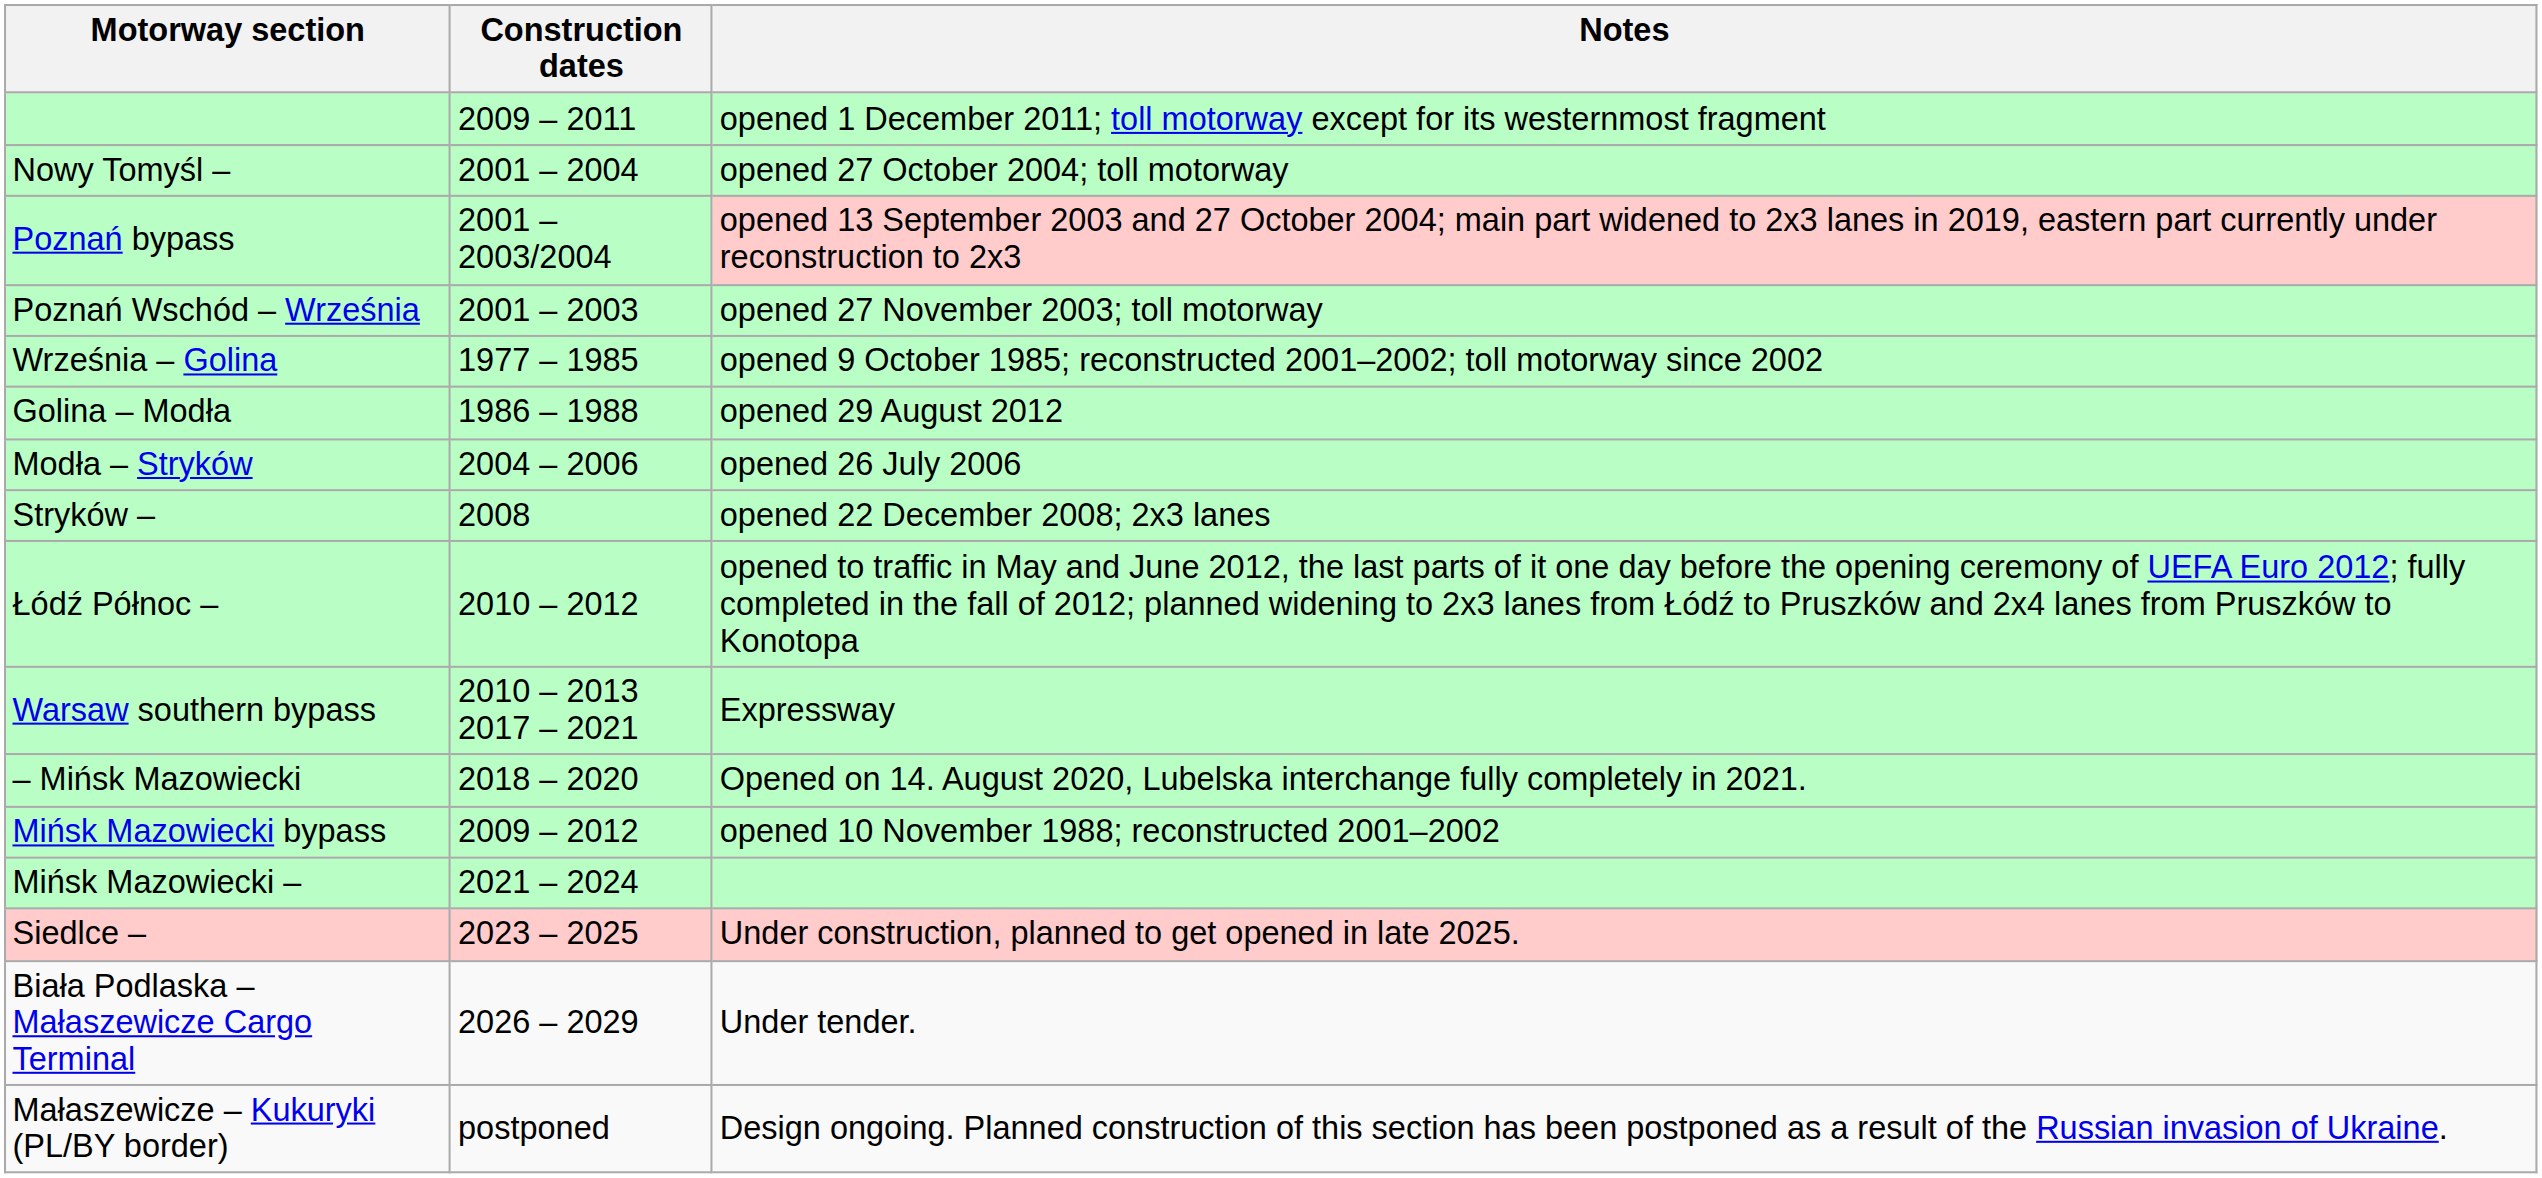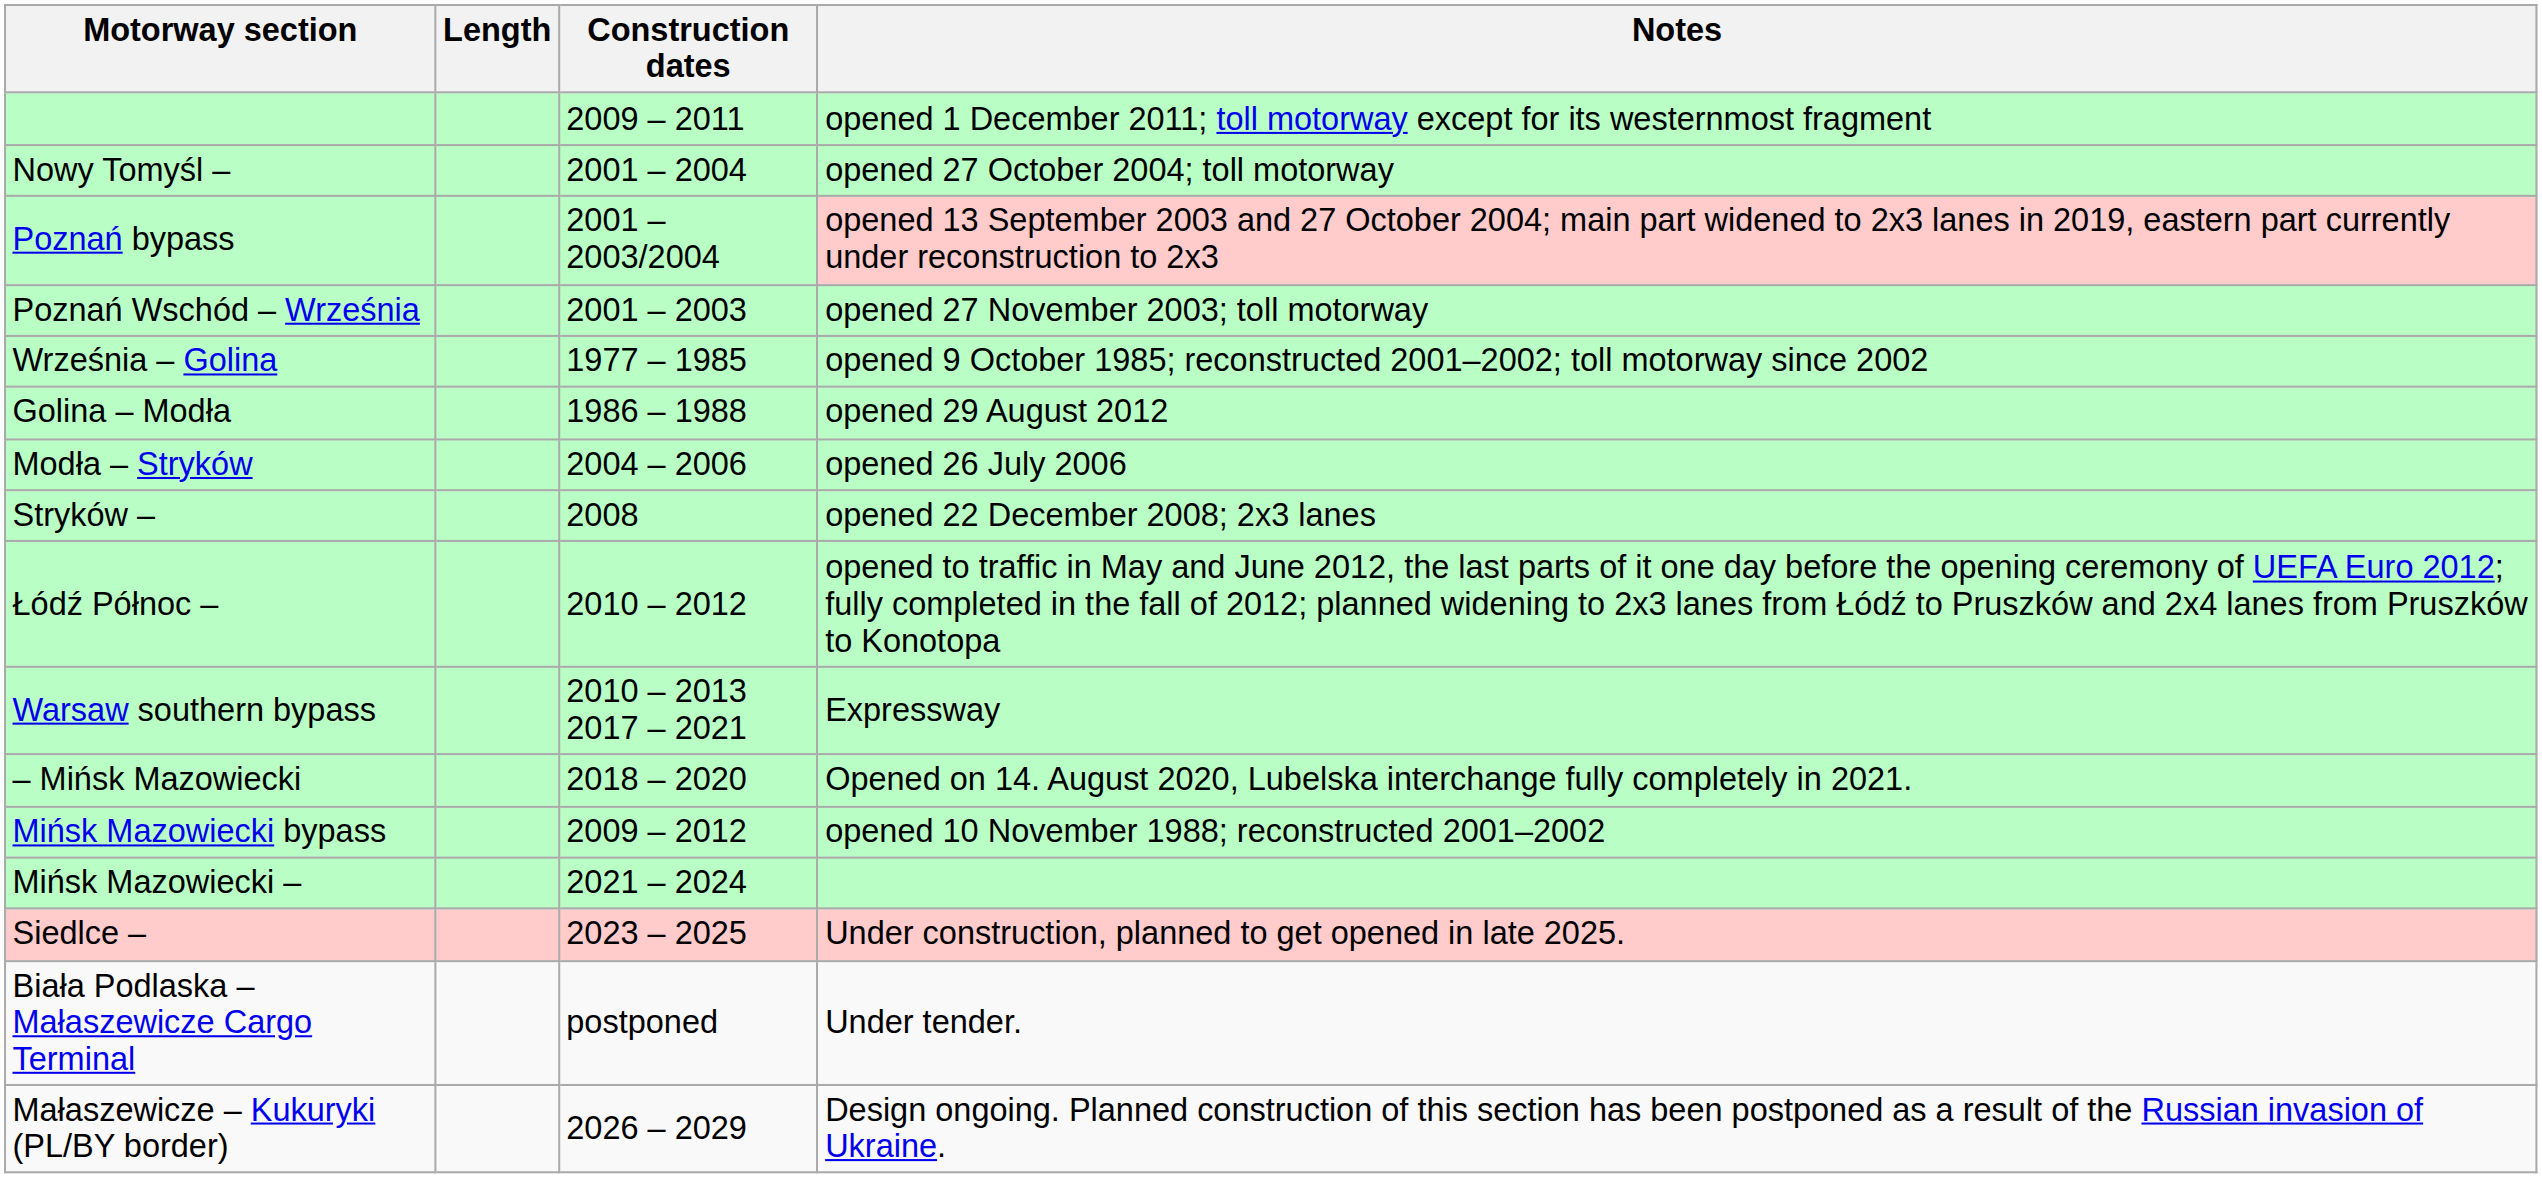 <table class="wikitable">
 <tr valign=top align=left>
 <th>Motorway section</th>
+<th>Length</th>
 <th>Construction dates</th>
 <th>Notes</th>
 </tr>
 <tr>
 <td bgcolor="#B9FFC5"> </td>
+<td bgcolor="#B9FFC5"></td>
 <td bgcolor="#B9FFC5">2009 – 2011</td>
 <td bgcolor="#B9FFC5">opened 1 December 2011; <a href='#'>toll motorway</a> except for its westernmost fragment</td>
 </tr>
 <tr>
 <td bgcolor="#B9FFC5">Nowy Tomyśl – </td>
+<td bgcolor="#B9FFC5"></td>
 <td bgcolor="#B9FFC5">2001 – 2004</td>
 <td bgcolor="#B9FFC5">opened 27 October 2004; toll motorway</td>
 </tr>
 <tr>
 <td bgcolor="#B9FFC5"><a href='#'>Poznań</a> bypass</td>
+<td bgcolor="#B9FFC5"></td>
 <td bgcolor="#B9FFC5">2001 – 2003/2004</td>
 <td bgcolor="#FFCBCB">opened 13 September 2003 and 27 October 2004; main part widened to 2x3 lanes in 2019, eastern part currently under reconstruction to 2x3</td>
 </tr>
 <tr>
 <td bgcolor="#B9FFC5">Poznań Wschód – <a href='#'>Września</a></td>
+<td bgcolor="#B9FFC5"></td>
 <td bgcolor="#B9FFC5">2001 – 2003</td>
 <td bgcolor="#B9FFC5">opened 27 November 2003; toll motorway</td>
 </tr>
 <tr>
 <td bgcolor="#B9FFC5">Września – <a href='#'>Golina</a></td>
+<td bgcolor="#B9FFC5"></td>
 <td bgcolor="#B9FFC5">1977 – 1985</td>
 <td bgcolor="#B9FFC5">opened 9 October 1985; reconstructed 2001–2002; toll motorway since 2002</td>
 </tr>
 <tr>
 <td bgcolor="#B9FFC5">Golina – Modła</td>
+<td bgcolor="#B9FFC5"></td>
 <td bgcolor="#B9FFC5">1986 – 1988</td>
 <td bgcolor="#B9FFC5">opened 29 August 2012</td>
 </tr>
 <tr>
 <td bgcolor="#B9FFC5">Modła – <a href='#'>Stryków</a></td>
+<td bgcolor="#B9FFC5"></td>
 <td bgcolor="#B9FFC5">2004 – 2006</td>
 <td bgcolor="#B9FFC5">opened 26 July 2006</td>
 </tr>
 <tr>
 <td bgcolor="#B9FFC5">Stryków – </td>
+<td bgcolor="#B9FFC5"></td>
 <td bgcolor="#B9FFC5">2008</td>
 <td bgcolor="#B9FFC5">opened 22 December 2008; 2x3 lanes</td>
 </tr>
 <tr>
 <td bgcolor="#B9FFC5">Łódź Północ – </td>
+<td bgcolor="#B9FFC5"></td>
 <td bgcolor="#B9FFC5">2010 – 2012</td>
 <td bgcolor="#B9FFC5">opened to traffic in May and June 2012, the last parts of it one day before the opening ceremony of <a href='#'>UEFA Euro 2012</a>; fully completed in the fall of 2012; planned widening to 2x3 lanes from Łódź to Pruszków and 2x4 lanes from Pruszków to Konotopa</td>
 </tr>
 <tr>
 <td bgcolor="#B9FFC5"><a href='#'>Warsaw</a> southern bypass</td>
+<td bgcolor="#B9FFC5"></td>
 <td bgcolor="#B9FFC5">2010 – 2013<br>2017 – 2021</td>
 <td bgcolor="#B9FFC5">Expressway </td>
 </tr>
 <tr>
 <td bgcolor="#B9FFC5"> – Mińsk Mazowiecki</td>
+<td bgcolor="#B9FFC5"></td>
 <td bgcolor="#B9FFC5">2018 – 2020</td>
 <td bgcolor="#B9FFC5">Opened on 14. August 2020, Lubelska interchange fully completely in 2021.</td>
 </tr>
 <tr>
 <td bgcolor="#B9FFC5"><a href='#'>Mińsk Mazowiecki</a> bypass</td>
+<td bgcolor="#B9FFC5"></td>
 <td bgcolor="#B9FFC5">2009 – 2012</td>
 <td bgcolor="#B9FFC5">opened 10 November 1988; reconstructed 2001–2002</td>
 </tr>
 <tr>
 <td bgcolor="#B9FFC5">Mińsk Mazowiecki – </td>
+<td bgcolor="#B9FFC5"></td>
 <td bgcolor="#B9FFC5">2021 – 2024</td>
 <td bgcolor="#B9FFC5"></td>
 </tr>
 <tr>
 <td bgcolor="#FFCBCB">Siedlce – </td>
+<td bgcolor="#FFCBCB"></td>
 <td bgcolor="#FFCBCB">2023 – 2025</td>
 <td bgcolor="#FFCBCB">Under construction, planned to get opened in late 2025.</td>
 </tr>
 <tr>
 <td>Biała Podlaska – <a href='#'>Małaszewicze Cargo Terminal</a></td>
-<td>2026 – 2029</td>
+<td></td>
+<td>postponed</td>
 <td>Under tender.</td>
 </tr>
 <tr>
 <td>Małaszewicze – <a href='#'>Kukuryki</a> (PL/BY border)</td>
-<td>postponed</td>
+<td></td>
+<td>2026 – 2029</td>
 <td>Design ongoing. Planned construction of this section has been postponed as a result of the <a href='#'>Russian invasion of Ukraine</a>.</td>
 </tr>
 </table>
